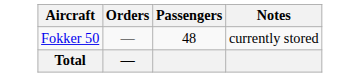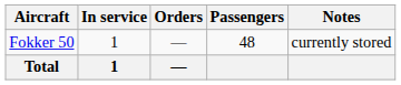 <table class="wikitable" style="border-collapse:collapse;text-align:center;margin:auto;">
 <tr>
 <th>Aircraft</th>
+<th>In service</th>
 <th>Orders</th>
 <th>Passengers</th>
 <th>Notes</th>
 </tr>
 <tr>
 <td><a href='#'>Fokker 50</a></td>
+<td>1</td>
 <td>—</td>
 <td>48</td>
 <td>currently stored</td>
 </tr>
 <tr>
 <th>Total</th>
+<th>1</th>
 <th>—</th>
 <th></th>
 <th></th>
 </tr>
 </table>
